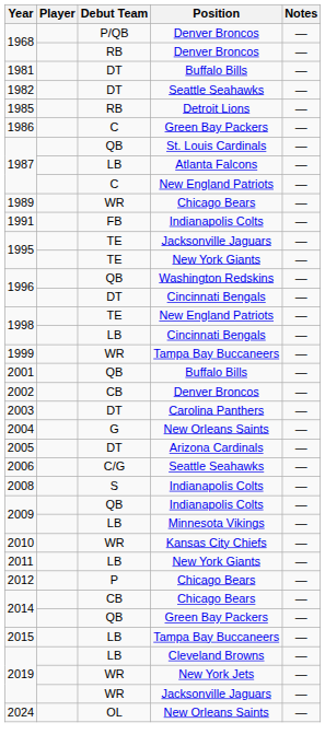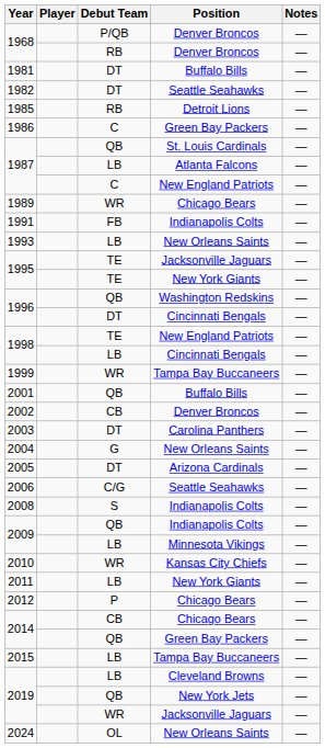 <table class="wikitable sortable" style="text-align: center;">
 <tr>
 <th>Year</th>
 <th>Player</th>
 <th>Debut Team</th>
 <th>Position</th>
 <th>Notes</th>
 </tr>
 <tr>
 <td rowspan="2">1968</td>
 <td align="center"></td>
 <td align="center">P/QB</td>
 <td align="center"><a href='#'>Denver Broncos</a></td>
 <td align="center">—</td>
 </tr>
 <tr>
 <td align="center"></td>
 <td align="center">RB</td>
 <td align="center"><a href='#'>Denver Broncos</a></td>
 <td align="center">—</td>
 </tr>
 <tr>
 <td align="center">1981</td>
 <td align="center"></td>
 <td align="center">DT</td>
 <td align="center"><a href='#'>Buffalo Bills</a></td>
 <td align="center">—</td>
 </tr>
 <tr>
 <td align="center">1982</td>
 <td align="center"></td>
 <td align="center">DT</td>
 <td align="center"><a href='#'>Seattle Seahawks</a></td>
 <td align="center">—</td>
 </tr>
 <tr>
 <td align="center">1985</td>
 <td align="center"></td>
 <td align="center">RB</td>
 <td align="center"><a href='#'>Detroit Lions</a></td>
 <td align="center">—</td>
 </tr>
 <tr>
 <td align="center">1986</td>
 <td align="center"></td>
 <td align="center">C</td>
 <td align="center"><a href='#'>Green Bay Packers</a></td>
 <td align="center">—</td>
 </tr>
 <tr>
 <td rowspan="3">1987</td>
 <td align="center"></td>
 <td align="center">QB</td>
 <td align="center"><a href='#'>St. Louis Cardinals</a></td>
 <td align="center">—</td>
 </tr>
 <tr>
 <td align="center"></td>
 <td align="center">LB</td>
 <td align="center"><a href='#'>Atlanta Falcons</a></td>
 <td align="center">—</td>
 </tr>
 <tr>
 <td align="center"></td>
 <td align="center">C</td>
 <td align="center"><a href='#'>New England Patriots</a></td>
 <td align="center">—</td>
 </tr>
 <tr>
 <td align="center">1989</td>
 <td align="center"></td>
 <td align="center">WR</td>
 <td align="center"><a href='#'>Chicago Bears</a></td>
 <td align="center">—</td>
 </tr>
 <tr>
 <td align="center">1991</td>
 <td align="center"></td>
 <td align="center">FB</td>
 <td align="center"><a href='#'>Indianapolis Colts</a></td>
+<td align="center">—</td>
+</tr>
+<tr>
+<td align="center">1993</td>
+<td align="center"></td>
+<td align="center">LB</td>
+<td align="center"><a href='#'>New Orleans Saints</a></td>
 <td align="center">—</td>
 </tr>
 <tr>
 <td rowspan="2">1995</td>
 <td align="center"></td>
 <td align="center">TE</td>
 <td align="center"><a href='#'>Jacksonville Jaguars</a></td>
 <td align="center">—</td>
 </tr>
 <tr>
 <td align="center"></td>
 <td align="center">TE</td>
 <td align="center"><a href='#'>New York Giants</a></td>
 <td align="center">—</td>
 </tr>
 <tr>
 <td rowspan="2">1996</td>
 <td align="center"></td>
 <td align="center">QB</td>
 <td align="center"><a href='#'>Washington Redskins</a></td>
 <td align="center">—</td>
 </tr>
 <tr>
 <td align="center"></td>
 <td align="center">DT</td>
 <td align="center"><a href='#'>Cincinnati Bengals</a></td>
 <td align="center">—</td>
 </tr>
 <tr>
 <td rowspan="2">1998</td>
 <td align="center"></td>
 <td align="center">TE</td>
 <td align="center"><a href='#'>New England Patriots</a></td>
 <td align="center">—</td>
 </tr>
 <tr>
 <td align="center"></td>
 <td align="center">LB</td>
 <td align="center"><a href='#'>Cincinnati Bengals</a></td>
 <td align="center">—</td>
 </tr>
 <tr>
 <td align="center">1999</td>
 <td align="center"></td>
 <td align="center">WR</td>
 <td align="center"><a href='#'>Tampa Bay Buccaneers</a></td>
 <td align="center">—</td>
 </tr>
 <tr>
 <td align="center">2001</td>
 <td align="center"></td>
 <td align="center">QB</td>
 <td align="center"><a href='#'>Buffalo Bills</a></td>
 <td align="center">—</td>
 </tr>
 <tr>
 <td align="center">2002</td>
 <td align="center"></td>
 <td align="center">CB</td>
 <td align="center"><a href='#'>Denver Broncos</a></td>
 <td align="center">—</td>
 </tr>
 <tr>
 <td align="center">2003</td>
 <td align="center"></td>
 <td align="center">DT</td>
 <td align="center"><a href='#'>Carolina Panthers</a></td>
 <td align="center">—</td>
 </tr>
 <tr>
 <td align="center">2004</td>
 <td align="center"></td>
 <td align="center">G</td>
 <td align="center"><a href='#'>New Orleans Saints</a></td>
 <td align="center">—</td>
 </tr>
 <tr>
 <td align="center">2005</td>
 <td align="center"></td>
 <td align="center">DT</td>
 <td align="center"><a href='#'>Arizona Cardinals</a></td>
 <td align="center">—</td>
 </tr>
 <tr>
 <td align="center">2006</td>
 <td align="center"></td>
 <td align="center">C/G</td>
 <td align="center"><a href='#'>Seattle Seahawks</a></td>
 <td align="center">—</td>
 </tr>
 <tr>
 <td align="center">2008</td>
 <td align="center"></td>
 <td align="center">S</td>
 <td align="center"><a href='#'>Indianapolis Colts</a></td>
 <td align="center">—</td>
 </tr>
 <tr>
 <td rowspan="2">2009</td>
 <td align="center"></td>
 <td align="center">QB</td>
 <td align="center"><a href='#'>Indianapolis Colts</a></td>
 <td align="center">—</td>
 </tr>
 <tr>
 <td align="center"></td>
 <td align="center">LB</td>
 <td align="center"><a href='#'>Minnesota Vikings</a></td>
 <td align="center">—</td>
 </tr>
 <tr>
 <td align="center">2010</td>
 <td align="center"></td>
 <td align="center">WR</td>
 <td align="center"><a href='#'>Kansas City Chiefs</a></td>
 <td align="center">—</td>
 </tr>
 <tr>
 <td align="center">2011</td>
 <td align="center"></td>
 <td align="center">LB</td>
 <td align="center"><a href='#'>New York Giants</a></td>
 <td align="center">—</td>
 </tr>
 <tr>
 <td align="center">2012</td>
 <td align="center"></td>
 <td align="center">P</td>
 <td align="center"><a href='#'>Chicago Bears</a></td>
 <td align="center">—</td>
 </tr>
 <tr>
 <td rowspan="2">2014</td>
 <td align="center"></td>
 <td align="center">CB</td>
 <td align="center"><a href='#'>Chicago Bears</a></td>
 <td align="center">—</td>
 </tr>
 <tr>
 <td align="center"></td>
 <td align="center">QB</td>
 <td align="center"><a href='#'>Green Bay Packers</a></td>
 <td align="center">—</td>
 </tr>
 <tr>
 <td align="center">2015</td>
 <td align="center"></td>
 <td align="center">LB</td>
 <td align="center"><a href='#'>Tampa Bay Buccaneers</a></td>
 <td align="center">—</td>
 </tr>
 <tr>
 <td rowspan="3">2019</td>
 <td align="center"></td>
 <td align="center">LB</td>
 <td align="center"><a href='#'>Cleveland Browns</a></td>
 <td align="center">—</td>
 </tr>
 <tr>
 <td align="center"></td>
-<td align="center">WR</td>
+<td align="center">QB</td>
 <td align="center"><a href='#'>New York Jets</a></td>
 <td align="center">—</td>
 </tr>
 <tr>
 <td align="center"></td>
 <td align="center">WR</td>
 <td align="center"><a href='#'>Jacksonville Jaguars</a></td>
 <td align="center">—</td>
 </tr>
 <tr>
 <td align="center">2024</td>
 <td align="center"></td>
 <td align="center">OL</td>
 <td align="center"><a href='#'>New Orleans Saints</a></td>
 <td align="center">—</td>
 </tr>
 </table>
